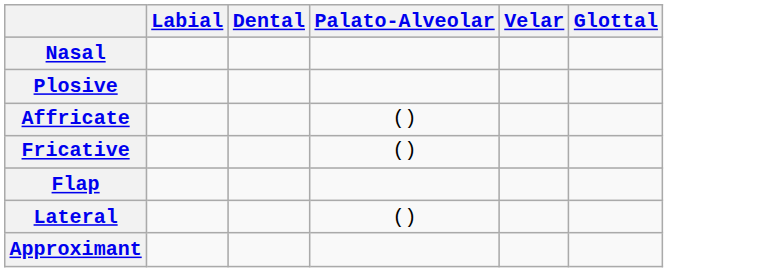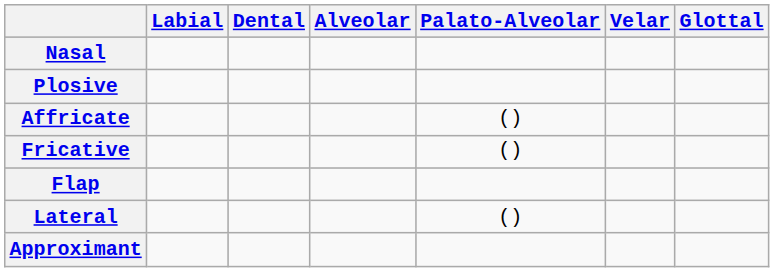 <table class="wikitable" style="text-align:center;">
 <tr>
 <th></th>
 <th><a href='#'>Labial</a></th>
 <th><a href='#'>Dental</a></th>
+<th><a href='#'>Alveolar</a></th>
 <th><a href='#'>Palato-Alveolar</a></th>
 <th><a href='#'>Velar</a></th>
 <th><a href='#'>Glottal</a></th>
 </tr>
 <tr>
 <th><a href='#'>Nasal</a></th>
 <td> </td>
 <td></td>
+<td> </td>
 <td></td>
 <td></td>
 <td></td>
 </tr>
 <tr>
 <th><a href='#'>Plosive</a></th>
 <td> </td>
 <td></td>
 <td> </td>
 <td> </td>
+<td> </td>
 <td></td>
 </tr>
 <tr>
 <th><a href='#'>Affricate</a></th>
 <td></td>
 <td></td>
+<td> </td>
 <td>() </td>
 <td></td>
 <td></td>
 </tr>
 <tr>
 <th><a href='#'>Fricative</a></th>
 <td> </td>
 <td> </td>
+<td></td>
 <td>() </td>
 <td></td>
 <td> </td>
 </tr>
 <tr>
 <th><a href='#'>Flap</a></th>
 <td></td>
 <td></td>
+<td> </td>
 <td></td>
 <td></td>
 <td></td>
 </tr>
 <tr>
 <th><a href='#'>Lateral</a></th>
 <td></td>
 <td></td>
+<td> </td>
 <td>() </td>
 <td></td>
 <td></td>
 </tr>
 <tr>
 <th><a href='#'>Approximant</a></th>
 <td> </td>
 <td></td>
+<td></td>
 <td> </td>
 <td></td>
 <td></td>
 </tr>
 </table>
